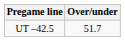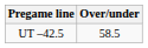 <table class="wikitable">
 <tr align="center">
 <th style=>Pregame line</th>
 <th style=>Over/under</th>
 </tr>
 <tr align="center">
 <td>UT –42.5</td>
-<td>51.7</td>
+<td>58.5</td>
 </tr>
 </table>
